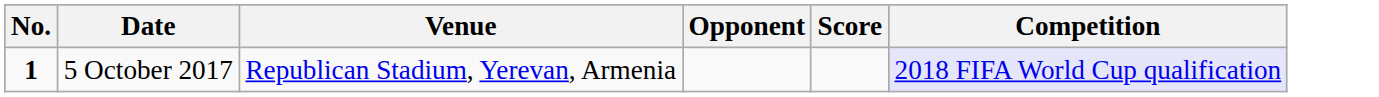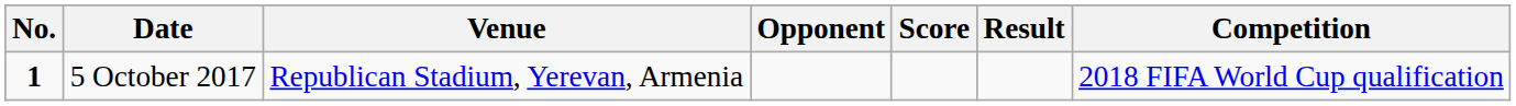 <table class="wikitable">
 <tr>
 <th>No.</th>
 <th>Date</th>
 <th>Venue</th>
 <th>Opponent</th>
 <th>Score</th>
+<th>Result</th>
 <th>Competition</th>
 </tr>
 <tr>
 <td align=center><strong>1</strong></td>
 <td>5 October 2017</td>
 <td><a href='#'>Republican Stadium</a>, <a href='#'>Yerevan</a>, Armenia</td>
 <td></td>
 <td></td>
-<td style="background: lavender;"><a href='#'>2018 FIFA World Cup qualification</a></td>
+<td></td>
+<td><a href='#'>2018 FIFA World Cup qualification</a></td>
 </tr>
 </table>
